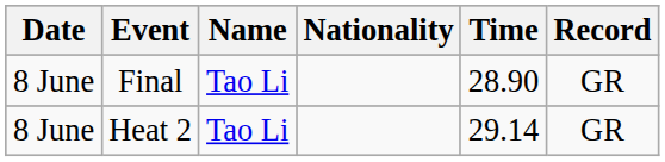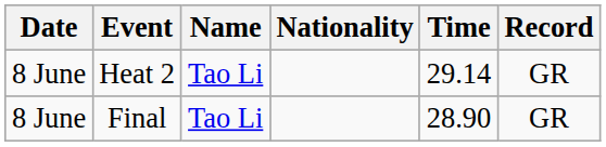 <table class="wikitable" style="text-align:center;">
 <tr>
 <th>Date</th>
 <th>Event</th>
 <th>Name</th>
 <th>Nationality</th>
 <th>Time</th>
 <th>Record</th>
 </tr>
 <tr>
 <td>8 June</td>
+<td>Heat 2</td>
+<td align=left><a href='#'>Tao Li</a></td>
+<td align=left></td>
+<td>29.14</td>
+<td align=center>GR</td>
+</tr>
+<tr>
+<td>8 June</td>
 <td>Final</td>
 <td align=left><a href='#'>Tao Li</a></td>
 <td align=left></td>
 <td>28.90</td>
 <td align=center>GR</td>
 </tr>
-<tr>
-<td>8 June</td>
-<td>Heat 2</td>
-<td align=left><a href='#'>Tao Li</a></td>
-<td align=left></td>
-<td>29.14</td>
-<td align=center>GR</td>
-</tr>
 </table>
